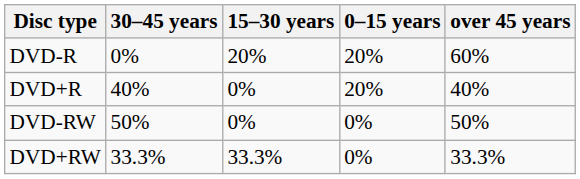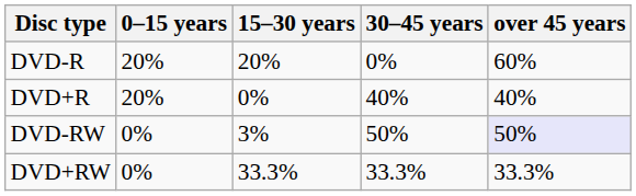 <table class="wikitable sortable">
 <tr>
 <th>Disc type</th>
+<th>0–15 years</th>
+<th>15–30 years</th>
 <th>30–45 years</th>
-<th>15–30 years</th>
-<th>0–15 years</th>
 <th>over 45 years</th>
 </tr>
 <tr>
 <td>DVD-R</td>
-<td>0%</td>
 <td>20%</td>
 <td>20%</td>
+<td>0%</td>
 <td>60%</td>
 </tr>
 <tr>
 <td>DVD+R</td>
+<td>20%</td>
+<td>0%</td>
 <td>40%</td>
-<td>0%</td>
-<td>20%</td>
 <td>40%</td>
 </tr>
 <tr>
 <td>DVD-RW</td>
+<td>0%</td>
+<td>3%</td>
 <td>50%</td>
-<td>0%</td>
-<td>0%</td>
-<td>50%</td>
+<td style="background: lavender;">50%</td>
 </tr>
 <tr>
 <td>DVD+RW</td>
+<td>0%</td>
 <td>33.3%</td>
 <td>33.3%</td>
-<td>0%</td>
 <td>33.3%</td>
 </tr>
 </table>
